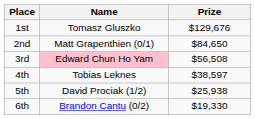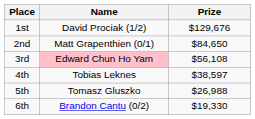 <table class="wikitable">
 <tr>
 <th width="50">Place</th>
 <th width="200">Name</th>
 <th width="125">Prize</th>
 </tr>
 <tr>
 <td align=center>1st</td>
-<td align=center> Tomasz Gluszko</td>
+<td align=center> David Prociak (1/2)</td>
 <td align=center>$129,676</td>
 </tr>
 <tr>
 <td align=center>2nd</td>
 <td align=center> Matt Grapenthien (0/1)</td>
 <td align=center>$84,650</td>
 </tr>
 <tr>
 <td align=center>3rd</td>
 <td align=center style="background: pink;"> Edward Chun Ho Yam</td>
-<td align=center>$56,508</td>
+<td align=center>$56,108</td>
 </tr>
 <tr>
 <td align=center>4th</td>
 <td align=center> Tobias Leknes</td>
 <td align=center>$38,597</td>
 </tr>
 <tr>
 <td align=center>5th</td>
-<td align=center> David Prociak (1/2)</td>
-<td align=center>$25,938</td>
+<td align=center> Tomasz Gluszko</td>
+<td align=center>$26,988</td>
 </tr>
 <tr>
 <td align=center>6th</td>
 <td align=center> <a href='#'>Brandon Cantu</a> (0/2)</td>
 <td align=center>$19,330</td>
 </tr>
 </table>
